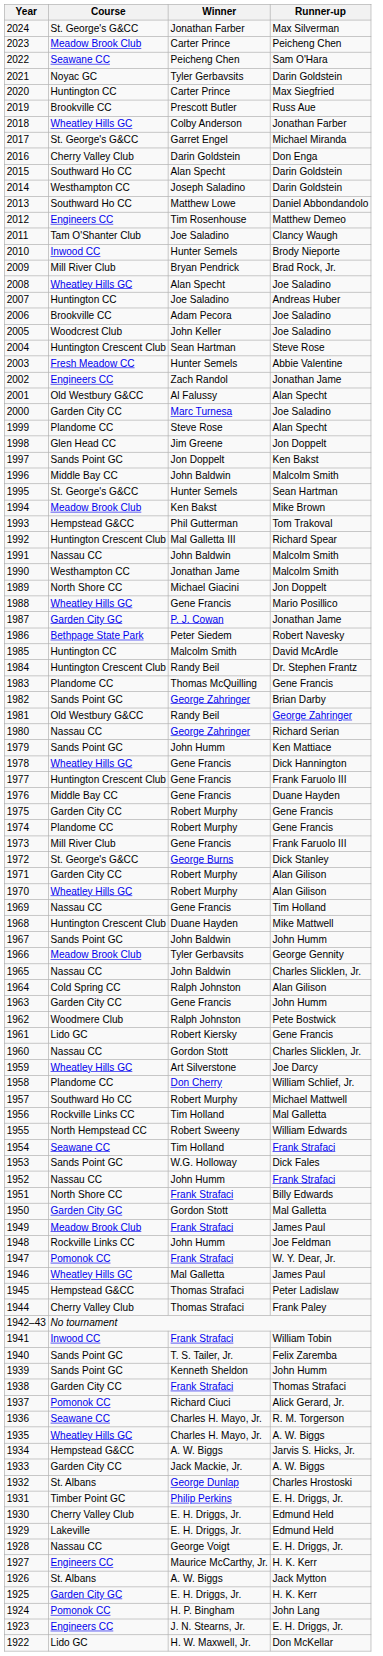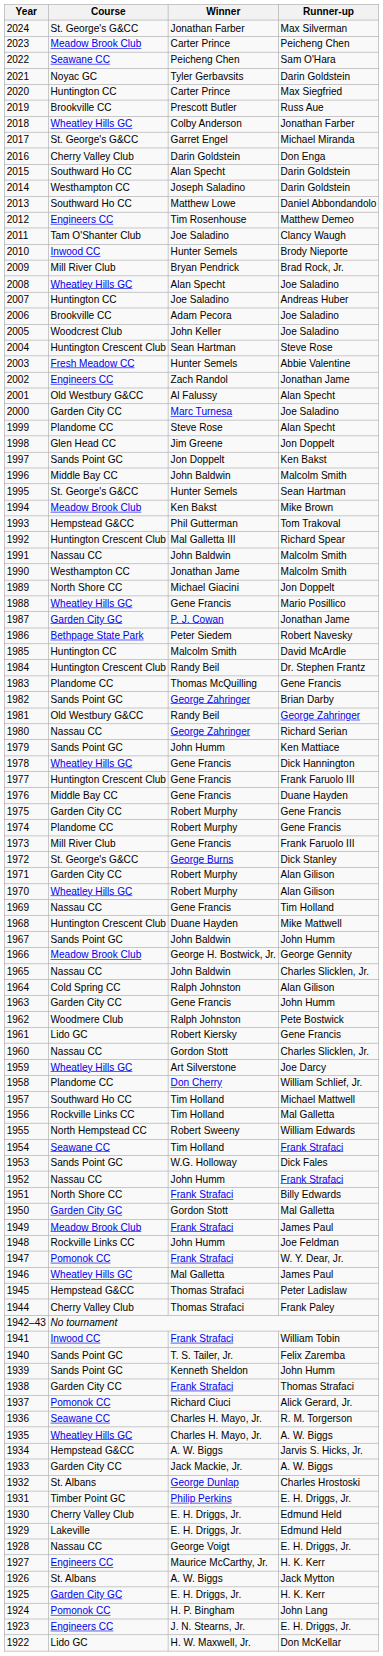 <table class=wikitable>
 <tr>
 <th>Year</th>
 <th>Course</th>
 <th>Winner</th>
 <th>Runner-up</th>
 </tr>
 <tr>
 <td>2024</td>
 <td>St. George's G&CC</td>
 <td>Jonathan Farber</td>
 <td>Max Silverman</td>
 </tr>
 <tr>
 <td>2023</td>
 <td><a href='#'>Meadow Brook Club</a></td>
 <td>Carter Prince</td>
 <td>Peicheng Chen</td>
 </tr>
 <tr>
 <td>2022</td>
 <td><a href='#'>Seawane CC</a></td>
 <td>Peicheng Chen</td>
 <td>Sam O'Hara</td>
 </tr>
 <tr>
 <td>2021</td>
 <td>Noyac GC</td>
 <td>Tyler Gerbavsits</td>
 <td>Darin Goldstein</td>
 </tr>
 <tr>
 <td>2020</td>
 <td>Huntington CC</td>
 <td>Carter Prince</td>
 <td>Max Siegfried</td>
 </tr>
 <tr>
 <td>2019</td>
 <td>Brookville CC</td>
 <td>Prescott Butler</td>
 <td>Russ Aue</td>
 </tr>
 <tr>
 <td>2018</td>
 <td><a href='#'>Wheatley Hills GC</a></td>
 <td>Colby Anderson</td>
 <td>Jonathan Farber</td>
 </tr>
 <tr>
 <td>2017</td>
 <td>St. George's G&CC</td>
 <td>Garret Engel</td>
 <td>Michael Miranda</td>
 </tr>
 <tr>
 <td>2016</td>
 <td>Cherry Valley Club</td>
 <td>Darin Goldstein</td>
 <td>Don Enga</td>
 </tr>
 <tr>
 <td>2015</td>
 <td>Southward Ho CC</td>
 <td>Alan Specht</td>
 <td>Darin Goldstein</td>
 </tr>
 <tr>
 <td>2014</td>
 <td>Westhampton CC</td>
 <td>Joseph Saladino</td>
 <td>Darin Goldstein</td>
 </tr>
 <tr>
 <td>2013</td>
 <td>Southward Ho CC</td>
 <td>Matthew Lowe</td>
 <td>Daniel Abbondandolo</td>
 </tr>
 <tr>
 <td>2012</td>
 <td><a href='#'>Engineers CC</a></td>
 <td>Tim Rosenhouse</td>
 <td>Matthew Demeo</td>
 </tr>
 <tr>
 <td>2011</td>
 <td>Tam O'Shanter Club</td>
 <td>Joe Saladino</td>
 <td>Clancy Waugh</td>
 </tr>
 <tr>
 <td>2010</td>
 <td><a href='#'>Inwood CC</a></td>
 <td>Hunter Semels</td>
 <td>Brody Nieporte</td>
 </tr>
 <tr>
 <td>2009</td>
 <td>Mill River Club</td>
 <td>Bryan Pendrick</td>
 <td>Brad Rock, Jr.</td>
 </tr>
 <tr>
 <td>2008</td>
 <td><a href='#'>Wheatley Hills GC</a></td>
 <td>Alan Specht</td>
 <td>Joe Saladino</td>
 </tr>
 <tr>
 <td>2007</td>
 <td>Huntington CC</td>
 <td>Joe Saladino</td>
 <td>Andreas Huber</td>
 </tr>
 <tr>
 <td>2006</td>
 <td>Brookville CC</td>
 <td>Adam Pecora</td>
 <td>Joe Saladino</td>
 </tr>
 <tr>
 <td>2005</td>
 <td>Woodcrest Club</td>
 <td>John Keller</td>
 <td>Joe Saladino</td>
 </tr>
 <tr>
 <td>2004</td>
 <td>Huntington Crescent Club</td>
 <td>Sean Hartman</td>
 <td>Steve Rose</td>
 </tr>
 <tr>
 <td>2003</td>
 <td><a href='#'>Fresh Meadow CC</a></td>
 <td>Hunter Semels</td>
 <td>Abbie Valentine</td>
 </tr>
 <tr>
 <td>2002</td>
 <td><a href='#'>Engineers CC</a></td>
 <td>Zach Randol</td>
 <td>Jonathan Jame</td>
 </tr>
 <tr>
 <td>2001</td>
 <td>Old Westbury G&CC</td>
 <td>Al Falussy</td>
 <td>Alan Specht</td>
 </tr>
 <tr>
 <td>2000</td>
 <td>Garden City CC</td>
 <td><a href='#'>Marc Turnesa</a></td>
 <td>Joe Saladino</td>
 </tr>
 <tr>
 <td>1999</td>
 <td>Plandome CC</td>
 <td>Steve Rose</td>
 <td>Alan Specht</td>
 </tr>
 <tr>
 <td>1998</td>
 <td>Glen Head CC</td>
 <td>Jim Greene</td>
 <td>Jon Doppelt</td>
 </tr>
 <tr>
 <td>1997</td>
 <td>Sands Point GC</td>
 <td>Jon Doppelt</td>
 <td>Ken Bakst</td>
 </tr>
 <tr>
 <td>1996</td>
 <td>Middle Bay CC</td>
 <td>John Baldwin</td>
 <td>Malcolm Smith</td>
 </tr>
 <tr>
 <td>1995</td>
 <td>St. George's G&CC</td>
 <td>Hunter Semels</td>
 <td>Sean Hartman</td>
 </tr>
 <tr>
 <td>1994</td>
 <td><a href='#'>Meadow Brook Club</a></td>
 <td>Ken Bakst</td>
 <td>Mike Brown</td>
 </tr>
 <tr>
 <td>1993</td>
 <td>Hempstead G&CC</td>
 <td>Phil Gutterman</td>
 <td>Tom Trakoval</td>
 </tr>
 <tr>
 <td>1992</td>
 <td>Huntington Crescent Club</td>
 <td>Mal Galletta III</td>
 <td>Richard Spear</td>
 </tr>
 <tr>
 <td>1991</td>
 <td>Nassau CC</td>
 <td>John Baldwin</td>
 <td>Malcolm Smith</td>
 </tr>
 <tr>
 <td>1990</td>
 <td>Westhampton CC</td>
 <td>Jonathan Jame</td>
 <td>Malcolm Smith</td>
 </tr>
 <tr>
 <td>1989</td>
 <td>North Shore CC</td>
 <td>Michael Giacini</td>
 <td>Jon Doppelt</td>
 </tr>
 <tr>
 <td>1988</td>
 <td><a href='#'>Wheatley Hills GC</a></td>
 <td>Gene Francis</td>
 <td>Mario Posillico</td>
 </tr>
 <tr>
 <td>1987</td>
 <td><a href='#'>Garden City GC</a></td>
 <td><a href='#'>P. J. Cowan</a></td>
 <td>Jonathan Jame</td>
 </tr>
 <tr>
 <td>1986</td>
 <td><a href='#'>Bethpage State Park</a></td>
 <td>Peter Siedem</td>
 <td>Robert Navesky</td>
 </tr>
 <tr>
 <td>1985</td>
 <td>Huntington CC</td>
 <td>Malcolm Smith</td>
 <td>David McArdle</td>
 </tr>
 <tr>
 <td>1984</td>
 <td>Huntington Crescent Club</td>
 <td>Randy Beil</td>
 <td>Dr. Stephen Frantz</td>
 </tr>
 <tr>
 <td>1983</td>
 <td>Plandome CC</td>
 <td>Thomas McQuilling</td>
 <td>Gene Francis</td>
 </tr>
 <tr>
 <td>1982</td>
 <td>Sands Point GC</td>
 <td><a href='#'>George Zahringer</a></td>
 <td>Brian Darby</td>
 </tr>
 <tr>
 <td>1981</td>
 <td>Old Westbury G&CC</td>
 <td>Randy Beil</td>
 <td><a href='#'>George Zahringer</a></td>
 </tr>
 <tr>
 <td>1980</td>
 <td>Nassau CC</td>
 <td><a href='#'>George Zahringer</a></td>
 <td>Richard Serian</td>
 </tr>
 <tr>
 <td>1979</td>
 <td>Sands Point GC</td>
 <td>John Humm</td>
 <td>Ken Mattiace</td>
 </tr>
 <tr>
 <td>1978</td>
 <td><a href='#'>Wheatley Hills GC</a></td>
 <td>Gene Francis</td>
 <td>Dick Hannington</td>
 </tr>
 <tr>
 <td>1977</td>
 <td>Huntington Crescent Club</td>
 <td>Gene Francis</td>
 <td>Frank Faruolo III</td>
 </tr>
 <tr>
 <td>1976</td>
 <td>Middle Bay CC</td>
 <td>Gene Francis</td>
 <td>Duane Hayden</td>
 </tr>
 <tr>
 <td>1975</td>
 <td>Garden City CC</td>
 <td>Robert Murphy</td>
 <td>Gene Francis</td>
 </tr>
 <tr>
 <td>1974</td>
 <td>Plandome CC</td>
 <td>Robert Murphy</td>
 <td>Gene Francis</td>
 </tr>
 <tr>
 <td>1973</td>
 <td>Mill River Club</td>
 <td>Gene Francis</td>
 <td>Frank Faruolo III</td>
 </tr>
 <tr>
 <td>1972</td>
 <td>St. George's G&CC</td>
 <td><a href='#'>George Burns</a></td>
 <td>Dick Stanley</td>
 </tr>
 <tr>
 <td>1971</td>
 <td>Garden City CC</td>
 <td>Robert Murphy</td>
 <td>Alan Gilison</td>
 </tr>
 <tr>
 <td>1970</td>
 <td><a href='#'>Wheatley Hills GC</a></td>
 <td>Robert Murphy</td>
 <td>Alan Gilison</td>
 </tr>
 <tr>
 <td>1969</td>
 <td>Nassau CC</td>
 <td>Gene Francis</td>
 <td>Tim Holland</td>
 </tr>
 <tr>
 <td>1968</td>
 <td>Huntington Crescent Club</td>
 <td>Duane Hayden</td>
 <td>Mike Mattwell</td>
 </tr>
 <tr>
 <td>1967</td>
 <td>Sands Point GC</td>
 <td>John Baldwin</td>
 <td>John Humm</td>
 </tr>
 <tr>
 <td>1966</td>
 <td><a href='#'>Meadow Brook Club</a></td>
-<td>Tyler Gerbavsits</td>
+<td>George H. Bostwick, Jr.</td>
 <td>George Gennity</td>
 </tr>
 <tr>
 <td>1965</td>
 <td>Nassau CC</td>
 <td>John Baldwin</td>
 <td>Charles Slicklen, Jr.</td>
 </tr>
 <tr>
 <td>1964</td>
 <td>Cold Spring CC</td>
 <td>Ralph Johnston</td>
 <td>Alan Gilison</td>
 </tr>
 <tr>
 <td>1963</td>
 <td>Garden City CC</td>
 <td>Gene Francis</td>
 <td>John Humm</td>
 </tr>
 <tr>
 <td>1962</td>
 <td>Woodmere Club</td>
 <td>Ralph Johnston</td>
 <td>Pete Bostwick</td>
 </tr>
 <tr>
 <td>1961</td>
 <td>Lido GC</td>
 <td>Robert Kiersky</td>
 <td>Gene Francis</td>
 </tr>
 <tr>
 <td>1960</td>
 <td>Nassau CC</td>
 <td>Gordon Stott</td>
 <td>Charles Slicklen, Jr.</td>
 </tr>
 <tr>
 <td>1959</td>
 <td><a href='#'>Wheatley Hills GC</a></td>
 <td>Art Silverstone</td>
 <td>Joe Darcy</td>
 </tr>
 <tr>
 <td>1958</td>
 <td>Plandome CC</td>
 <td><a href='#'>Don Cherry</a></td>
 <td>William Schlief, Jr.</td>
 </tr>
 <tr>
 <td>1957</td>
 <td>Southward Ho CC</td>
-<td>Robert Murphy</td>
+<td>Tim Holland</td>
 <td>Michael Mattwell</td>
 </tr>
 <tr>
 <td>1956</td>
 <td>Rockville Links CC</td>
 <td>Tim Holland</td>
 <td>Mal Galletta</td>
 </tr>
 <tr>
 <td>1955</td>
 <td>North Hempstead CC</td>
 <td>Robert Sweeny</td>
 <td>William Edwards</td>
 </tr>
 <tr>
 <td>1954</td>
 <td><a href='#'>Seawane CC</a></td>
 <td>Tim Holland</td>
 <td><a href='#'>Frank Strafaci</a></td>
 </tr>
 <tr>
 <td>1953</td>
 <td>Sands Point GC</td>
 <td>W.G. Holloway</td>
 <td>Dick Fales</td>
 </tr>
 <tr>
 <td>1952</td>
 <td>Nassau CC</td>
 <td>John Humm</td>
 <td><a href='#'>Frank Strafaci</a></td>
 </tr>
 <tr>
 <td>1951</td>
 <td>North Shore CC</td>
 <td><a href='#'>Frank Strafaci</a></td>
 <td>Billy Edwards</td>
 </tr>
 <tr>
 <td>1950</td>
 <td><a href='#'>Garden City GC</a></td>
 <td>Gordon Stott</td>
 <td>Mal Galletta</td>
 </tr>
 <tr>
 <td>1949</td>
 <td><a href='#'>Meadow Brook Club</a></td>
 <td><a href='#'>Frank Strafaci</a></td>
 <td>James Paul</td>
 </tr>
 <tr>
 <td>1948</td>
 <td>Rockville Links CC</td>
 <td>John Humm</td>
 <td>Joe Feldman</td>
 </tr>
 <tr>
 <td>1947</td>
 <td><a href='#'>Pomonok CC</a></td>
 <td><a href='#'>Frank Strafaci</a></td>
 <td>W. Y. Dear, Jr.</td>
 </tr>
 <tr>
 <td>1946</td>
 <td><a href='#'>Wheatley Hills GC</a></td>
 <td>Mal Galletta</td>
 <td>James Paul</td>
 </tr>
 <tr>
 <td>1945</td>
 <td>Hempstead G&CC</td>
 <td>Thomas Strafaci</td>
 <td>Peter Ladislaw</td>
 </tr>
 <tr>
 <td>1944</td>
 <td>Cherry Valley Club</td>
 <td>Thomas Strafaci</td>
 <td>Frank Paley</td>
 </tr>
 <tr>
 <td>1942–43</td>
 <td colspan=3><em>No tournament</em></td>
 </tr>
 <tr>
 <td>1941</td>
 <td><a href='#'>Inwood CC</a></td>
 <td><a href='#'>Frank Strafaci</a></td>
 <td>William Tobin</td>
 </tr>
 <tr>
 <td>1940</td>
 <td>Sands Point GC</td>
 <td>T. S. Tailer, Jr.</td>
 <td>Felix Zaremba</td>
 </tr>
 <tr>
 <td>1939</td>
 <td>Sands Point GC</td>
 <td>Kenneth Sheldon</td>
 <td>John Humm</td>
 </tr>
 <tr>
 <td>1938</td>
 <td>Garden City CC</td>
 <td><a href='#'>Frank Strafaci</a></td>
 <td>Thomas Strafaci</td>
 </tr>
 <tr>
 <td>1937</td>
 <td><a href='#'>Pomonok CC</a></td>
 <td>Richard Ciuci</td>
 <td>Alick Gerard, Jr.</td>
 </tr>
 <tr>
 <td>1936</td>
 <td><a href='#'>Seawane CC</a></td>
 <td>Charles H. Mayo, Jr.</td>
 <td>R. M. Torgerson</td>
 </tr>
 <tr>
 <td>1935</td>
 <td><a href='#'>Wheatley Hills GC</a></td>
 <td>Charles H. Mayo, Jr.</td>
 <td>A. W. Biggs</td>
 </tr>
 <tr>
 <td>1934</td>
 <td>Hempstead G&CC</td>
 <td>A. W. Biggs</td>
 <td>Jarvis S. Hicks, Jr.</td>
 </tr>
 <tr>
 <td>1933</td>
 <td>Garden City CC</td>
 <td>Jack Mackie, Jr.</td>
 <td>A. W. Biggs</td>
 </tr>
 <tr>
 <td>1932</td>
 <td>St. Albans</td>
 <td><a href='#'>George Dunlap</a></td>
 <td>Charles Hrostoski</td>
 </tr>
 <tr>
 <td>1931</td>
 <td>Timber Point GC</td>
 <td><a href='#'>Philip Perkins</a></td>
 <td>E. H. Driggs, Jr.</td>
 </tr>
 <tr>
 <td>1930</td>
 <td>Cherry Valley Club</td>
 <td>E. H. Driggs, Jr.</td>
 <td>Edmund Held</td>
 </tr>
 <tr>
 <td>1929</td>
 <td>Lakeville</td>
 <td>E. H. Driggs, Jr.</td>
 <td>Edmund Held</td>
 </tr>
 <tr>
 <td>1928</td>
 <td>Nassau CC</td>
 <td>George Voigt</td>
 <td>E. H. Driggs, Jr.</td>
 </tr>
 <tr>
 <td>1927</td>
 <td><a href='#'>Engineers CC</a></td>
 <td>Maurice McCarthy, Jr.</td>
 <td>H. K. Kerr</td>
 </tr>
 <tr>
 <td>1926</td>
 <td>St. Albans</td>
 <td>A. W. Biggs</td>
 <td>Jack Mytton</td>
 </tr>
 <tr>
 <td>1925</td>
 <td><a href='#'>Garden City GC</a></td>
 <td>E. H. Driggs, Jr.</td>
 <td>H. K. Kerr</td>
 </tr>
 <tr>
 <td>1924</td>
 <td><a href='#'>Pomonok CC</a></td>
 <td>H. P. Bingham</td>
 <td>John Lang</td>
 </tr>
 <tr>
 <td>1923</td>
 <td><a href='#'>Engineers CC</a></td>
 <td>J. N. Stearns, Jr.</td>
 <td>E. H. Driggs, Jr.</td>
 </tr>
 <tr>
 <td>1922</td>
 <td>Lido GC</td>
 <td>H. W. Maxwell, Jr.</td>
 <td>Don McKellar</td>
 </tr>
 </table>
